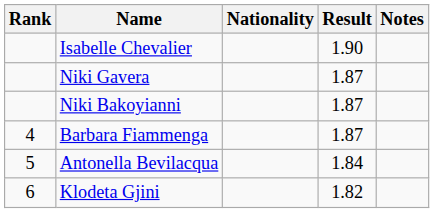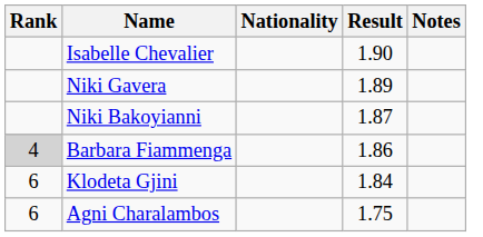 <table class="wikitable sortable" style="text-align:center">
 <tr>
 <th>Rank</th>
 <th>Name</th>
 <th>Nationality</th>
 <th>Result</th>
 <th>Notes</th>
 </tr>
 <tr>
 <td></td>
 <td align=left><a href='#'>Isabelle Chevalier</a></td>
 <td align=left></td>
 <td>1.90</td>
 <td></td>
 </tr>
 <tr>
 <td></td>
 <td align=left><a href='#'>Niki Gavera</a></td>
 <td align=left></td>
-<td>1.87</td>
+<td>1.89</td>
 <td></td>
 </tr>
 <tr>
 <td></td>
 <td align=left><a href='#'>Niki Bakoyianni</a></td>
 <td align=left></td>
 <td>1.87</td>
 <td></td>
 </tr>
 <tr>
-<td>4</td>
+<td style="background: lightgrey;">4</td>
 <td align=left><a href='#'>Barbara Fiammenga</a></td>
 <td align=left></td>
-<td>1.87</td>
+<td>1.86</td>
 <td></td>
 </tr>
 <tr>
-<td>5</td>
-<td align=left><a href='#'>Antonella Bevilacqua</a></td>
+<td>6</td>
+<td align=left><a href='#'>Klodeta Gjini</a></td>
 <td align=left></td>
 <td>1.84</td>
 <td></td>
 </tr>
 <tr>
 <td>6</td>
-<td align=left><a href='#'>Klodeta Gjini</a></td>
+<td align=left><a href='#'>Agni Charalambos</a></td>
 <td align=left></td>
-<td>1.82</td>
+<td>1.75</td>
 <td></td>
 </tr>
 </table>
